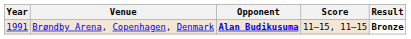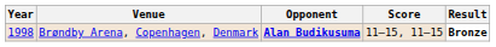 <table class="sortable wikitable" style="font-size: 90%;">
 <tr>
 <th>Year</th>
 <th>Venue</th>
 <th>Opponent</th>
 <th>Score</th>
 <th>Result</th>
 </tr>
 <tr style="background:#F3E6D7">
-<td align="center"><a href='#'>1991</a></td>
+<td align="center"><a href='#'>1998</a></td>
 <td align="left"><a href='#'>Brøndby Arena</a>, <a href='#'>Copenhagen</a>, <a href='#'>Denmark</a></td>
 <td align="left"><strong> <a href='#'>Alan Budikusuma</a></strong></td>
 <td align="left">11–15, 11–15</td>
 <td style="text-align:left; background:white"> <strong>Bronze</strong></td>
 </tr>
 </table>
